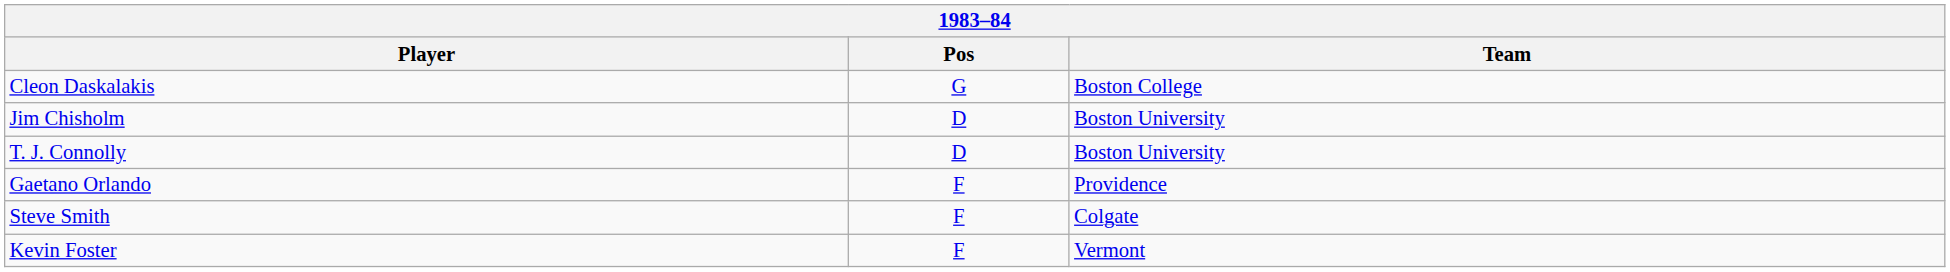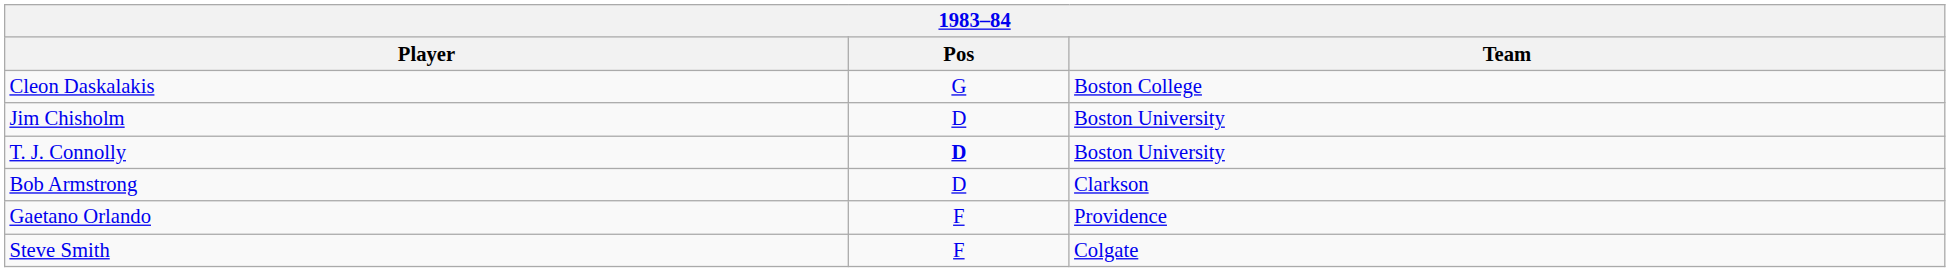 <table class="wikitable" width=95%>
 <tr>
 <th colspan=3><a href='#'>1983–84</a></th>
 </tr>
 <tr>
 <th>Player</th>
 <th>Pos</th>
 <th>Team</th>
 </tr>
 <tr>
 <td><a href='#'>Cleon Daskalakis</a></td>
 <td align=center><a href='#'>G</a></td>
 <td><a href='#'>Boston College</a></td>
 </tr>
 <tr>
 <td><a href='#'>Jim Chisholm</a></td>
 <td align=center><a href='#'>D</a></td>
 <td><a href='#'>Boston University</a></td>
 </tr>
 <tr>
 <td><a href='#'>T. J. Connolly</a></td>
+<td align=center><strong><a href='#'>D</a></strong></td>
+<td><a href='#'>Boston University</a></td>
+</tr>
+<tr>
+<td><a href='#'>Bob Armstrong</a></td>
 <td align=center><a href='#'>D</a></td>
-<td><a href='#'>Boston University</a></td>
+<td><a href='#'>Clarkson</a></td>
 </tr>
 <tr>
 <td><a href='#'>Gaetano Orlando</a></td>
 <td align=center><a href='#'>F</a></td>
 <td><a href='#'>Providence</a></td>
 </tr>
 <tr>
 <td><a href='#'>Steve Smith</a></td>
 <td align=center><a href='#'>F</a></td>
 <td><a href='#'>Colgate</a></td>
 </tr>
-<tr>
-<td><a href='#'>Kevin Foster</a></td>
-<td align=center><a href='#'>F</a></td>
-<td><a href='#'>Vermont</a></td>
-</tr>
 </table>
